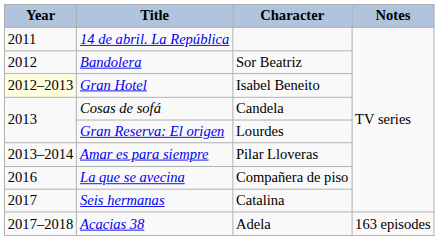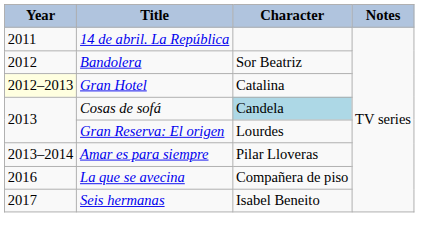 <table class="wikitable">
 <tr>
 <th style="background: #B0C4DE;">Year</th>
 <th style="background: #B0C4DE;">Title</th>
 <th style="background: #B0C4DE;">Character</th>
 <th style="background: #B0C4DE;">Notes</th>
 </tr>
 <tr>
 <td>2011</td>
 <td><em><a href='#'>14 de abril. La República</a></em></td>
 <td></td>
 <td rowspan="8">TV series</td>
 </tr>
 <tr>
 <td>2012</td>
 <td><em><a href='#'>Bandolera</a></em></td>
 <td>Sor Beatriz</td>
 </tr>
 <tr>
 <td style="background: lightyellow;">2012–2013</td>
 <td><em><a href='#'>Gran Hotel</a></em></td>
-<td>Isabel Beneito</td>
+<td>Catalina</td>
 </tr>
 <tr>
 <td rowspan="2">2013</td>
 <td><em>Cosas de sofá</em></td>
-<td>Candela</td>
+<td style="background: lightblue;">Candela</td>
 </tr>
 <tr>
 <td><em><a href='#'>Gran Reserva: El origen</a></em></td>
 <td>Lourdes</td>
 </tr>
 <tr>
 <td>2013–2014</td>
 <td><em><a href='#'>Amar es para siempre</a></em></td>
 <td>Pilar Lloveras</td>
 </tr>
 <tr>
 <td>2016</td>
 <td><em><a href='#'>La que se avecina</a></em></td>
 <td>Compañera de piso</td>
 </tr>
 <tr>
 <td>2017</td>
 <td><em><a href='#'>Seis hermanas</a></em></td>
-<td>Catalina</td>
-</tr>
-<tr>
-<td>2017–2018</td>
-<td><em><a href='#'>Acacias 38</a></em></td>
-<td>Adela</td>
-<td>163 episodes</td>
+<td>Isabel Beneito</td>
 </tr>
 </table>
